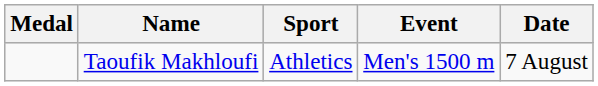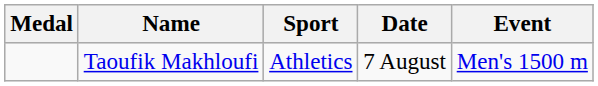 <table class="wikitable sortable" style="font-size:95%;">
 <tr>
 <th>Medal</th>
 <th>Name</th>
 <th>Sport</th>
+<th>Date</th>
 <th>Event</th>
-<th>Date</th>
 </tr>
 <tr>
 <td></td>
 <td><a href='#'>Taoufik Makhloufi</a></td>
 <td><a href='#'>Athletics</a></td>
+<td>7 August</td>
 <td><a href='#'>Men's 1500 m</a></td>
-<td>7 August</td>
 </tr>
 </table>
